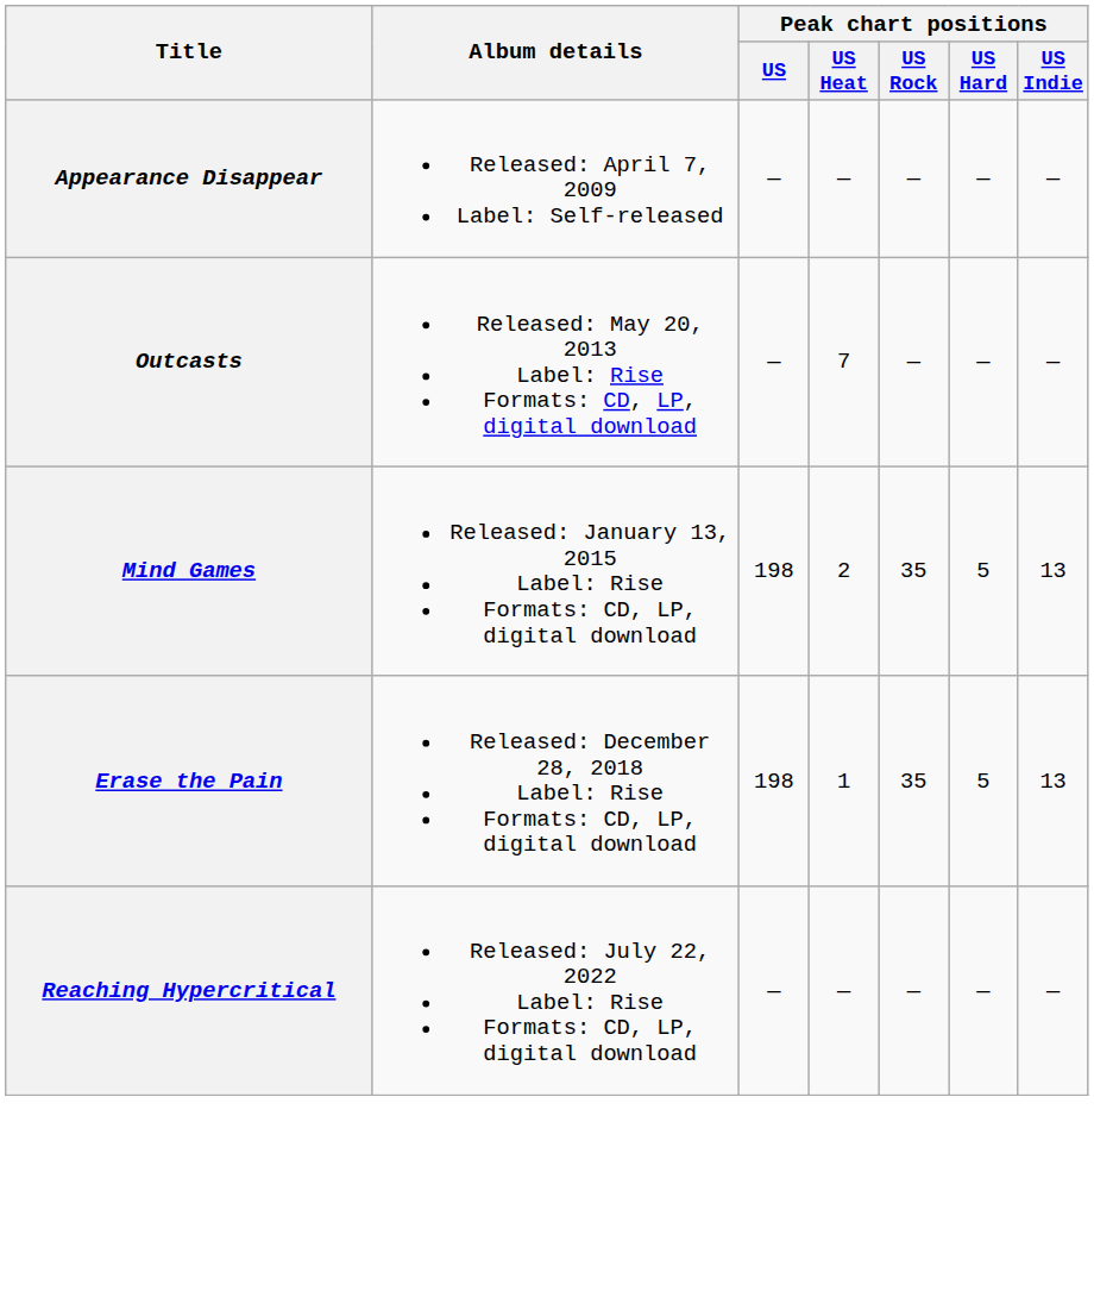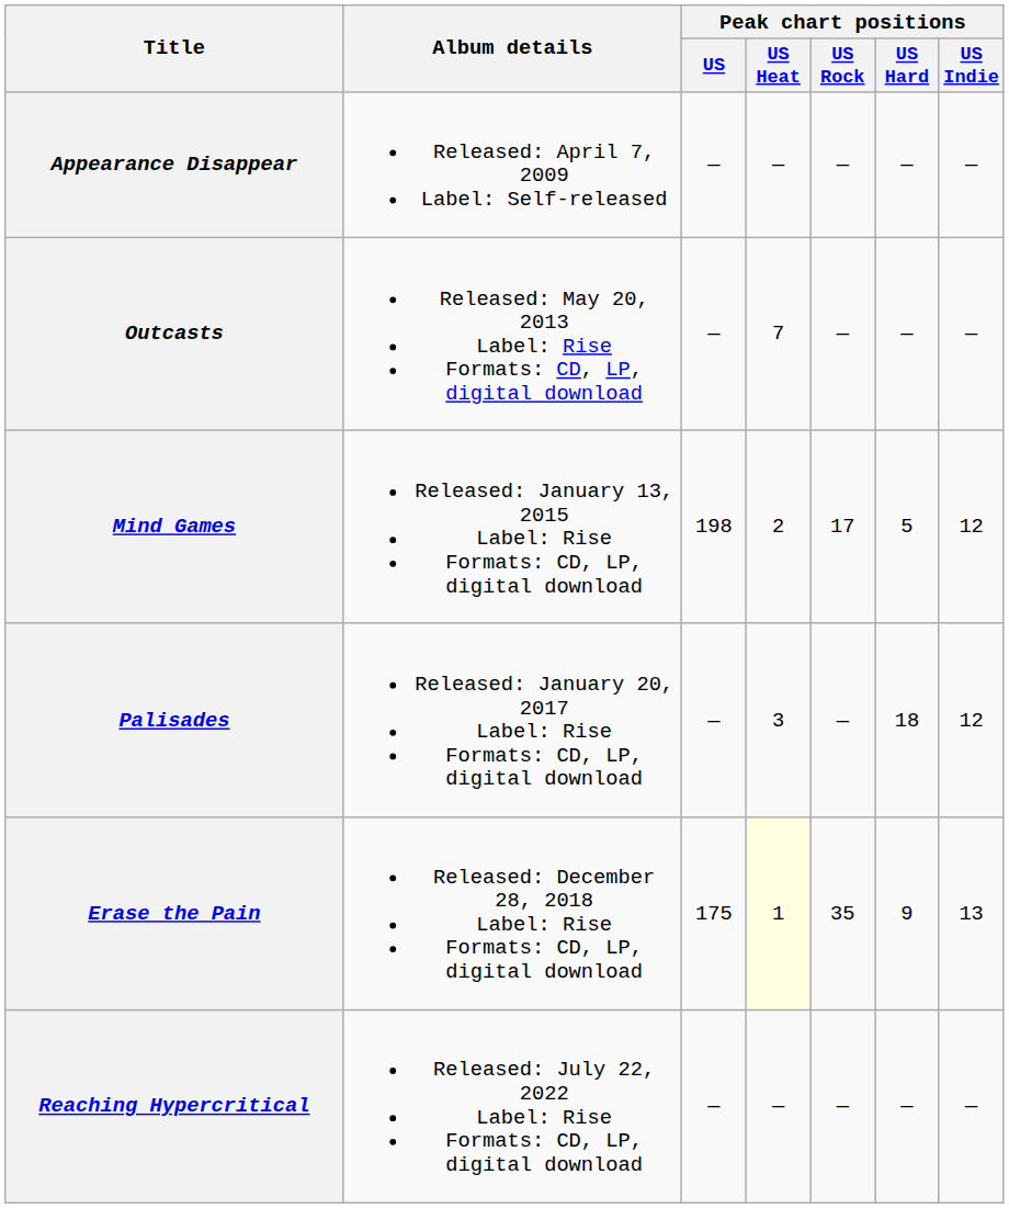 <table class="wikitable plainrowheaders" style="text-align:center;">
 <tr>
 <th scope="col" rowspan="2" style="width:16em;">Title</th>
 <th scope="col" rowspan="2" style="width:16em;">Album details</th>
 <th scope="col" colspan="5">Peak chart positions</th>
 </tr>
 <tr>
 <th style="width:3em; font-size:90%"><a href='#'>US</a><br></th>
 <th style="width:3em; font-size:90%"><a href='#'>US<br>Heat</a><br></th>
 <th style="width:3em; font-size:90%"><a href='#'>US<br>Rock</a><br></th>
 <th style="width:3em; font-size:90%"><a href='#'>US<br>Hard</a><br></th>
 <th style="width:3em; font-size:90%"><a href='#'>US<br>Indie</a><br></th>
 </tr>
 <tr>
 <th scope="row"><em>Appearance Disappear</em></th>
 <td><br><ul><li>Released: April 7, 2009</li><li>Label: Self-released</li></ul></td>
 <td>—</td>
 <td>—</td>
 <td>—</td>
 <td>—</td>
 <td>—</td>
 </tr>
 <tr>
 <th scope="row"><em>Outcasts</em></th>
 <td><br><ul><li>Released: May 20, 2013</li><li>Label: <a href='#'>Rise</a></li><li>Formats: <a href='#'>CD</a>, <a href='#'>LP</a>, <a href='#'>digital download</a></li></ul></td>
 <td>—</td>
 <td>7</td>
 <td>—</td>
 <td>—</td>
 <td>—</td>
 </tr>
 <tr>
 <th scope="row"><em><a href='#'>Mind Games</a></em></th>
 <td><br><ul><li>Released: January 13, 2015</li><li>Label: Rise</li><li>Formats: CD, LP, digital download</li></ul></td>
 <td>198</td>
 <td>2</td>
-<td>35</td>
+<td>17</td>
 <td>5</td>
-<td>13</td>
+<td>12</td>
+</tr>
+<tr>
+<th scope="row"><em><a href='#'>Palisades</a></em></th>
+<td><br><ul><li>Released: January 20, 2017</li><li>Label: Rise</li><li>Formats: CD, LP, digital download</li></ul></td>
+<td>—</td>
+<td>3</td>
+<td>—</td>
+<td>18</td>
+<td>12</td>
 </tr>
 <tr>
 <th scope="row"><em><a href='#'>Erase the Pain</a></em></th>
 <td><br><ul><li>Released: December 28, 2018</li><li>Label: Rise</li><li>Formats: CD, LP, digital download</li></ul></td>
-<td>198</td>
-<td>1</td>
+<td>175</td>
+<td style="background: lightyellow;">1</td>
 <td>35</td>
-<td>5</td>
+<td>9</td>
 <td>13</td>
 </tr>
 <tr>
 <th scope="row"><em><a href='#'>Reaching Hypercritical</a></em></th>
 <td><br><ul><li>Released: July 22, 2022</li><li>Label: Rise</li><li>Formats: CD, LP, digital download</li></ul></td>
 <td>—</td>
 <td>—</td>
 <td>—</td>
 <td>—</td>
 <td>—</td>
 </tr>
 </table>
